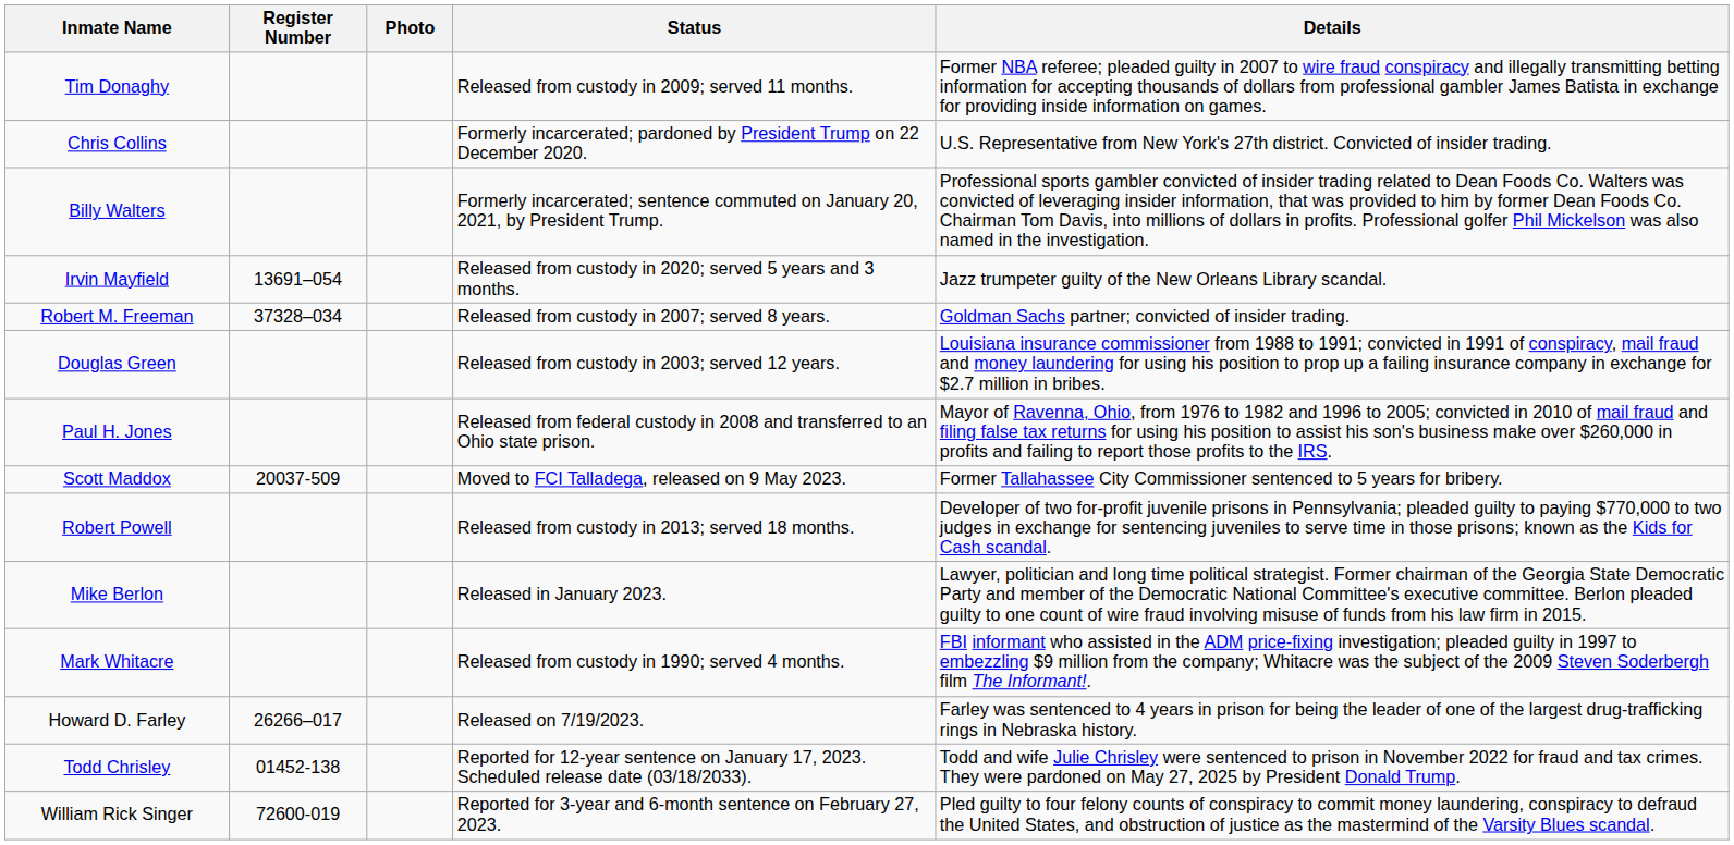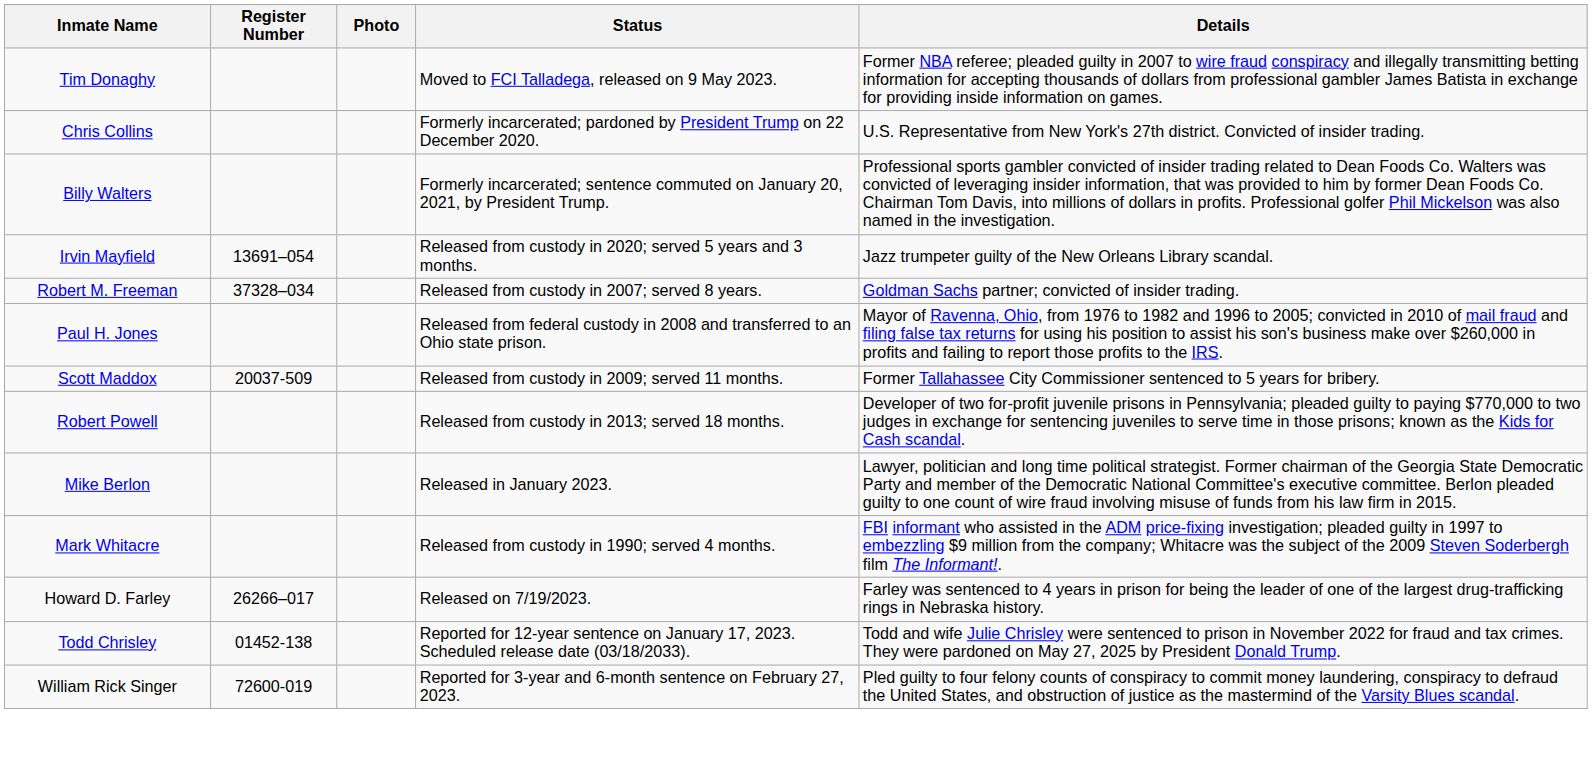 <table class="wikitable sortable">
 <tr>
 <th width=13%>Inmate Name</th>
 <th width=8%>Register Number</th>
 <th width=5%>Photo</th>
 <th width=28%>Status</th>
 <th width=54%>Details</th>
 </tr>
 <tr>
 <td style="text-align:center;"><a href='#'>Tim Donaghy</a></td>
 <td style="text-align:center;"></td>
 <td></td>
-<td>Released from custody in 2009; served 11 months.</td>
+<td>Moved to <a href='#'>FCI Talladega</a>, released on 9 May 2023.</td>
 <td>Former <a href='#'>NBA</a> referee; pleaded guilty in 2007 to <a href='#'>wire fraud</a> <a href='#'>conspiracy</a> and illegally transmitting betting information for accepting thousands of dollars from professional gambler James Batista in exchange for providing inside information on games.</td>
 </tr>
 <tr>
 <td style="text-align:center;"><a href='#'>Chris Collins</a></td>
 <td style="text-align:center;"></td>
 <td></td>
 <td>Formerly incarcerated; pardoned by <a href='#'>President Trump</a> on 22 December 2020.</td>
 <td>U.S. Representative from New York's 27th district. Convicted of insider trading.</td>
 </tr>
 <tr>
 <td style="text-align:center;"><a href='#'>Billy Walters</a></td>
 <td style="text-align:center;"></td>
 <td></td>
 <td>Formerly incarcerated; sentence commuted on January 20, 2021, by President Trump.</td>
 <td>Professional sports gambler convicted of insider trading related to Dean Foods Co.  Walters was convicted of leveraging insider information, that was provided to him by former Dean Foods Co. Chairman Tom Davis, into millions of dollars in profits.  Professional golfer <a href='#'>Phil Mickelson</a> was also named in the investigation.</td>
 </tr>
 <tr>
 <td style="text-align:center;"><a href='#'>Irvin Mayfield</a></td>
 <td style="text-align:center;">13691–054</td>
 <td></td>
 <td>Released from custody in 2020; served 5 years and 3 months.</td>
 <td>Jazz trumpeter guilty of the New Orleans Library scandal.</td>
 </tr>
 <tr>
 <td style="text-align:center;"><a href='#'>Robert M. Freeman</a></td>
 <td style="text-align:center;">37328–034</td>
 <td></td>
 <td>Released from custody in 2007; served 8 years.</td>
 <td><a href='#'>Goldman Sachs</a> partner; convicted of insider trading.</td>
 </tr>
 <tr>
-<td style="text-align:center;"><a href='#'>Douglas Green</a></td>
-<td style="text-align:center;"></td>
-<td></td>
-<td>Released from custody in 2003; served 12 years.</td>
-<td><a href='#'>Louisiana insurance commissioner</a> from 1988 to 1991; convicted in 1991 of <a href='#'>conspiracy</a>, <a href='#'>mail fraud</a> and <a href='#'>money laundering</a> for using his position to prop up a failing insurance company in exchange for $2.7 million in bribes.</td>
-</tr>
-<tr>
 <td style="text-align:center;"><a href='#'>Paul H. Jones</a></td>
 <td style="text-align:center;"></td>
 <td></td>
 <td>Released from federal custody in 2008 and transferred to an Ohio state prison.</td>
 <td>Mayor of <a href='#'>Ravenna, Ohio</a>, from 1976 to 1982 and 1996 to 2005; convicted in 2010 of <a href='#'>mail fraud</a> and <a href='#'>filing false tax returns</a> for using his position to assist his son's business make over $260,000 in profits and failing to report those profits to the <a href='#'>IRS</a>.</td>
 </tr>
 <tr>
 <td style="text-align:center;"><a href='#'>Scott Maddox</a></td>
 <td style="text-align:center;">20037-509</td>
 <td></td>
-<td>Moved to <a href='#'>FCI Talladega</a>, released on 9 May 2023.</td>
+<td>Released from custody in 2009; served 11 months.</td>
 <td>Former <a href='#'>Tallahassee</a> City Commissioner sentenced to 5 years for bribery.</td>
 </tr>
 <tr>
 <td style="text-align:center;"><a href='#'>Robert Powell</a></td>
 <td style="text-align:center;"></td>
 <td></td>
 <td>Released from custody in 2013; served 18 months.</td>
 <td>Developer of two for-profit juvenile prisons in Pennsylvania; pleaded guilty to paying $770,000 to two judges in exchange for sentencing juveniles to serve time in those prisons; known as the <a href='#'>Kids for Cash scandal</a>.</td>
 </tr>
 <tr>
 <td style="text-align:center;"><a href='#'>Mike Berlon</a></td>
 <td style="text-align:center;"></td>
 <td></td>
 <td>Released in January 2023.</td>
 <td>Lawyer, politician and long time political strategist. Former chairman of the Georgia State Democratic Party and member of the Democratic National Committee's executive committee. Berlon pleaded guilty to one count of wire fraud involving misuse of funds from his law firm in 2015.</td>
 </tr>
 <tr>
 <td style="text-align:center;"><a href='#'>Mark Whitacre</a></td>
 <td style="text-align:center;"></td>
 <td></td>
 <td>Released from custody in 1990; served 4 months.</td>
 <td><a href='#'>FBI</a> <a href='#'>informant</a> who assisted in the <a href='#'>ADM</a> <a href='#'>price-fixing</a> investigation; pleaded guilty in 1997 to <a href='#'>embezzling</a> $9 million from the company; Whitacre was the subject of the 2009 <a href='#'>Steven Soderbergh</a> film <em><a href='#'>The Informant!</a></em>.</td>
 </tr>
 <tr>
 <td style="text-align:center;">Howard D. Farley</td>
 <td style="text-align:center;">26266–017</td>
 <td></td>
 <td>Released on 7/19/2023.</td>
 <td>Farley was sentenced to 4 years in prison for being the leader of one of the largest drug-trafficking rings in Nebraska history.</td>
 </tr>
 <tr>
 <td style="text-align:center;"><a href='#'>Todd Chrisley</a></td>
 <td style="text-align:center;">01452-138</td>
 <td></td>
 <td>Reported for 12-year sentence on January 17, 2023.  Scheduled release date (03/18/2033).</td>
 <td>Todd and wife <a href='#'>Julie Chrisley</a> were sentenced to prison in November 2022 for fraud and tax crimes. They were pardoned on May 27, 2025 by President <a href='#'>Donald Trump</a>.</td>
 </tr>
 <tr>
 <td style="text-align:center;">William Rick Singer</td>
 <td style="text-align:center;">72600-019</td>
 <td></td>
 <td>Reported for 3-year and 6-month sentence on February 27, 2023.</td>
 <td>Pled guilty to four felony counts of conspiracy to commit money laundering, conspiracy to defraud the United States, and obstruction of justice as the mastermind of the <a href='#'>Varsity Blues scandal</a>.</td>
 </tr>
 </table>
